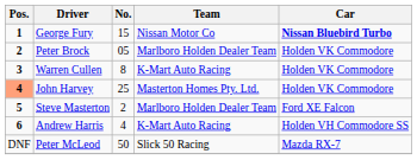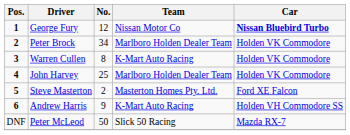 <table class="wikitable" style="font-size: 90%">
 <tr>
 <th>Pos.</th>
 <th>Driver</th>
 <th>No.</th>
 <th>Team</th>
 <th>Car</th>
 </tr>
 <tr>
 <td align="center"><strong>1</strong></td>
 <td> <a href='#'>George Fury</a></td>
-<td align="center">15</td>
+<td align="center">12</td>
 <td><a href='#'>Nissan Motor Co</a></td>
 <td><strong><a href='#'>Nissan Bluebird Turbo</a></strong></td>
 </tr>
 <tr>
 <td align="center"><strong>2</strong></td>
 <td> <a href='#'>Peter Brock</a></td>
-<td align="center">05</td>
+<td align="center">34</td>
 <td><a href='#'>Marlboro Holden Dealer Team</a></td>
 <td><a href='#'>Holden VK Commodore</a></td>
 </tr>
 <tr>
 <td align="center"><strong>3</strong></td>
 <td> <a href='#'>Warren Cullen</a></td>
 <td align="center">8</td>
 <td><a href='#'>K-Mart Auto Racing</a></td>
 <td><a href='#'>Holden VK Commodore</a></td>
 </tr>
 <tr>
-<td align="center" style="background: lightsalmon;"><strong>4</strong></td>
+<td align="center"><strong>4</strong></td>
 <td> <a href='#'>John Harvey</a></td>
 <td align="center">25</td>
-<td><a href='#'>Masterton Homes Pty. Ltd.</a></td>
+<td><a href='#'>Marlboro Holden Dealer Team</a></td>
 <td><a href='#'>Holden VK Commodore</a></td>
 </tr>
 <tr>
 <td align="center"><strong>5</strong></td>
 <td> <a href='#'>Steve Masterton</a></td>
 <td align="center">2</td>
-<td><a href='#'>Marlboro Holden Dealer Team</a></td>
+<td><a href='#'>Masterton Homes Pty. Ltd.</a></td>
 <td><a href='#'>Ford XE Falcon</a></td>
 </tr>
 <tr>
 <td align="center"><strong>6</strong></td>
 <td> <a href='#'>Andrew Harris</a></td>
-<td align="center">4</td>
+<td align="center">9</td>
 <td><a href='#'>K-Mart Auto Racing</a></td>
 <td><a href='#'>Holden VH Commodore SS</a></td>
 </tr>
 <tr>
 <td align="center">DNF</td>
 <td> <a href='#'>Peter McLeod</a></td>
 <td align="center">50</td>
 <td>Slick 50 Racing</td>
 <td><a href='#'>Mazda RX-7</a></td>
 </tr>
 <tr>
 </tr>
 </table>
